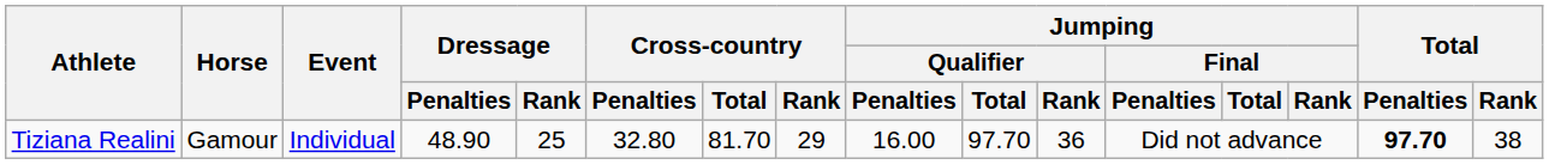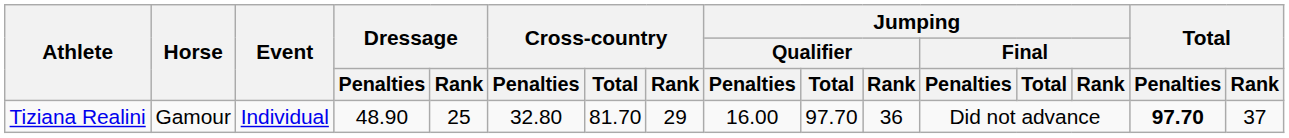 <table class=wikitable style="font-size:90%">
 <tr>
 <th rowspan="3">Athlete</th>
 <th rowspan="3">Horse</th>
 <th rowspan="3">Event</th>
 <th colspan="2" rowspan="2">Dressage</th>
 <th colspan="3" rowspan="2">Cross-country</th>
 <th colspan="6">Jumping</th>
 <th colspan="2" rowspan="2">Total</th>
 </tr>
 <tr style="font-size:95%">
 <th colspan="3">Qualifier</th>
 <th colspan="3">Final</th>
 </tr>
 <tr style="font-size:95%">
 <th>Penalties</th>
 <th>Rank</th>
 <th>Penalties</th>
 <th>Total</th>
 <th>Rank</th>
 <th>Penalties</th>
 <th>Total</th>
 <th>Rank</th>
 <th>Penalties</th>
 <th>Total</th>
 <th>Rank</th>
 <th>Penalties</th>
 <th>Rank</th>
 </tr>
 <tr align=center>
 <td align=left><a href='#'>Tiziana Realini</a></td>
 <td align=left>Gamour</td>
 <td align=left><a href='#'>Individual</a></td>
 <td>48.90</td>
 <td>25</td>
 <td>32.80</td>
 <td>81.70</td>
 <td>29</td>
 <td>16.00</td>
 <td>97.70</td>
 <td>36</td>
 <td colspan=3>Did not advance</td>
 <td><strong>97.70</strong></td>
-<td>38</td>
+<td>37</td>
 </tr>
 </table>
